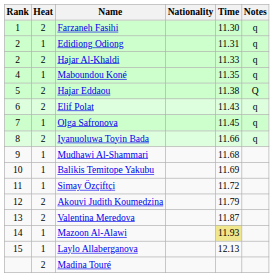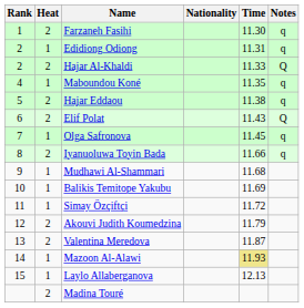 <table class="wikitable sortable" style="text-align:center;font-size:95%">
 <tr>
 <th>Rank</th>
 <th>Heat</th>
 <th>Name</th>
 <th>Nationality</th>
 <th>Time</th>
 <th>Notes</th>
 </tr>
 <tr bgcolor=ccffcc>
 <td>1</td>
 <td>2</td>
 <td align=left><a href='#'>Farzaneh Fasihi</a></td>
 <td align=left></td>
 <td>11.30</td>
 <td>q</td>
 </tr>
 <tr bgcolor=ccffcc>
 <td>2</td>
 <td>1</td>
 <td align=left><a href='#'>Edidiong Odiong</a></td>
 <td align=left></td>
 <td>11.31</td>
 <td>q</td>
 </tr>
 <tr bgcolor=ccffcc>
 <td>2</td>
 <td>2</td>
 <td align=left><a href='#'>Hajar Al-Khaldi</a></td>
 <td align=left></td>
 <td>11.33</td>
-<td>q</td>
+<td>Q</td>
 </tr>
 <tr bgcolor=ccffcc>
 <td>4</td>
 <td>1</td>
 <td align=left><a href='#'>Maboundou Koné</a></td>
 <td align=left></td>
 <td>11.35</td>
 <td>q</td>
 </tr>
 <tr bgcolor=ccffcc>
 <td>5</td>
 <td>2</td>
 <td align=left><a href='#'>Hajar Eddaou</a></td>
 <td align=left></td>
 <td>11.38</td>
-<td>Q</td>
+<td>q</td>
 </tr>
 <tr bgcolor=ddffdd>
 <td>6</td>
 <td>2</td>
 <td align=left><a href='#'>Elif Polat</a></td>
 <td align=left></td>
 <td>11.43</td>
-<td>q</td>
+<td>Q</td>
 </tr>
 <tr bgcolor=ccffcc>
 <td>7</td>
 <td>1</td>
 <td align=left><a href='#'>Olga Safronova</a></td>
 <td align=left></td>
 <td>11.45</td>
 <td>q</td>
 </tr>
 <tr bgcolor=ddffdd>
 <td>8</td>
 <td>2</td>
 <td align=left><a href='#'>Iyanuoluwa Toyin Bada</a></td>
 <td align=left></td>
 <td>11.66</td>
 <td>q</td>
 </tr>
 <tr>
 <td>9</td>
 <td>1</td>
 <td align=left><a href='#'>Mudhawi Al-Shammari</a></td>
 <td align=left></td>
 <td>11.68</td>
 <td></td>
 </tr>
 <tr>
 <td>10</td>
 <td>1</td>
 <td align=left><a href='#'>Balikis Temitope Yakubu</a></td>
 <td align=left></td>
 <td>11.69</td>
 <td></td>
 </tr>
 <tr>
 <td>11</td>
 <td>1</td>
 <td align=left><a href='#'>Simay Özçiftçi</a></td>
 <td align=left></td>
 <td>11.72</td>
 <td></td>
 </tr>
 <tr>
 <td>12</td>
 <td>2</td>
 <td align=left><a href='#'>Akouvi Judith Koumedzina</a></td>
 <td align=left></td>
 <td>11.79</td>
 <td></td>
 </tr>
 <tr>
 <td>13</td>
 <td>2</td>
 <td align=left><a href='#'>Valentina Meredova</a></td>
 <td align=left></td>
 <td>11.87</td>
 <td></td>
 </tr>
 <tr>
 <td>14</td>
 <td>1</td>
 <td align=left><a href='#'>Mazoon Al-Alawi</a></td>
 <td align=left></td>
 <td style="background: khaki;">11.93</td>
 <td></td>
 </tr>
 <tr>
 <td>15</td>
 <td>1</td>
 <td align=left><a href='#'>Laylo Allaberganova</a></td>
 <td align=left></td>
 <td>12.13</td>
 <td></td>
 </tr>
 <tr>
 <td></td>
 <td>2</td>
 <td align=left><a href='#'>Madina Touré</a></td>
 <td align=left></td>
 <td></td>
 <td></td>
 </tr>
 </table>
